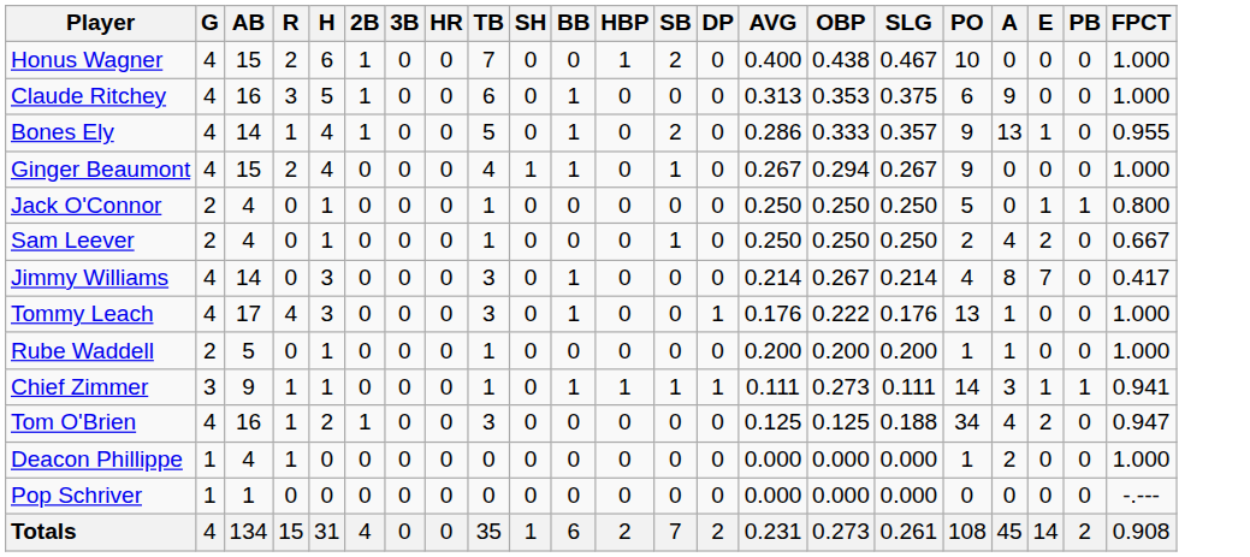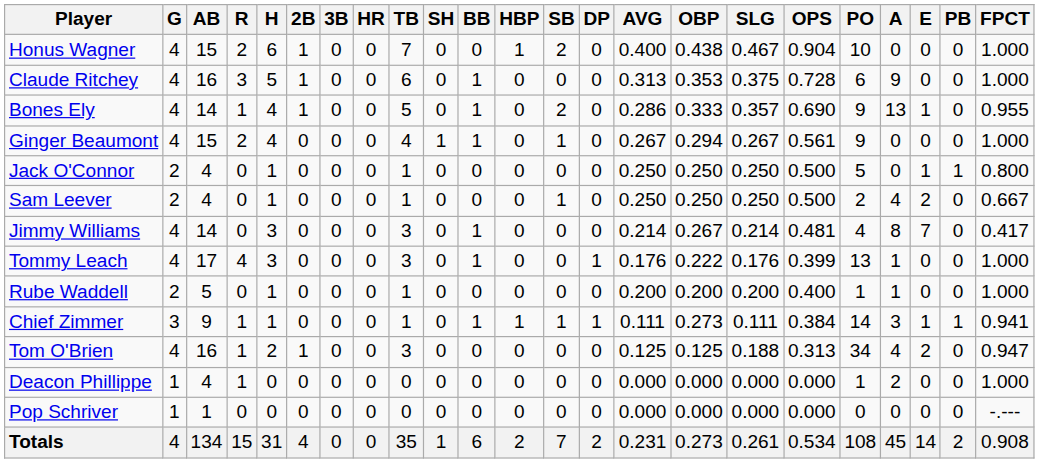 <table class="wikitable">
 <tr>
 <th>Player</th>
 <th>G</th>
 <th>AB</th>
 <th>R</th>
 <th>H</th>
 <th>2B</th>
 <th>3B</th>
 <th>HR</th>
 <th>TB</th>
 <th>SH</th>
 <th>BB</th>
 <th>HBP</th>
 <th>SB</th>
 <th>DP</th>
 <th>AVG</th>
 <th>OBP</th>
 <th>SLG</th>
+<th>OPS</th>
 <th>PO</th>
 <th>A</th>
 <th>E</th>
 <th>PB</th>
 <th>FPCT</th>
 </tr>
 <tr align="center">
 <td align="left"><a href='#'>Honus Wagner</a></td>
 <td>4</td>
 <td>15</td>
 <td>2</td>
 <td>6</td>
 <td>1</td>
 <td>0</td>
 <td>0</td>
 <td>7</td>
 <td>0</td>
 <td>0</td>
 <td>1</td>
 <td>2</td>
 <td>0</td>
 <td>0.400</td>
 <td>0.438</td>
 <td>0.467</td>
+<td>0.904</td>
 <td>10</td>
 <td>0</td>
 <td>0</td>
 <td>0</td>
 <td>1.000</td>
 </tr>
 <tr align="center">
 <td align="left"><a href='#'>Claude Ritchey</a></td>
 <td>4</td>
 <td>16</td>
 <td>3</td>
 <td>5</td>
 <td>1</td>
 <td>0</td>
 <td>0</td>
 <td>6</td>
 <td>0</td>
 <td>1</td>
 <td>0</td>
 <td>0</td>
 <td>0</td>
 <td>0.313</td>
 <td>0.353</td>
 <td>0.375</td>
+<td>0.728</td>
 <td>6</td>
 <td>9</td>
 <td>0</td>
 <td>0</td>
 <td>1.000</td>
 </tr>
 <tr align="center">
 <td align="left"><a href='#'>Bones Ely</a></td>
 <td>4</td>
 <td>14</td>
 <td>1</td>
 <td>4</td>
 <td>1</td>
 <td>0</td>
 <td>0</td>
 <td>5</td>
 <td>0</td>
 <td>1</td>
 <td>0</td>
 <td>2</td>
 <td>0</td>
 <td>0.286</td>
 <td>0.333</td>
 <td>0.357</td>
+<td>0.690</td>
 <td>9</td>
 <td>13</td>
 <td>1</td>
 <td>0</td>
 <td>0.955</td>
 </tr>
 <tr align="center">
 <td align="left"><a href='#'>Ginger Beaumont</a></td>
 <td>4</td>
 <td>15</td>
 <td>2</td>
 <td>4</td>
 <td>0</td>
 <td>0</td>
 <td>0</td>
 <td>4</td>
 <td>1</td>
 <td>1</td>
 <td>0</td>
 <td>1</td>
 <td>0</td>
 <td>0.267</td>
 <td>0.294</td>
 <td>0.267</td>
+<td>0.561</td>
 <td>9</td>
 <td>0</td>
 <td>0</td>
 <td>0</td>
 <td>1.000</td>
 </tr>
 <tr align="center">
 <td align="left"><a href='#'>Jack O'Connor</a></td>
 <td>2</td>
 <td>4</td>
 <td>0</td>
 <td>1</td>
 <td>0</td>
 <td>0</td>
 <td>0</td>
 <td>1</td>
 <td>0</td>
 <td>0</td>
 <td>0</td>
 <td>0</td>
 <td>0</td>
 <td>0.250</td>
 <td>0.250</td>
 <td>0.250</td>
+<td>0.500</td>
 <td>5</td>
 <td>0</td>
 <td>1</td>
 <td>1</td>
 <td>0.800</td>
 </tr>
 <tr align="center">
 <td align="left"><a href='#'>Sam Leever</a></td>
 <td>2</td>
 <td>4</td>
 <td>0</td>
 <td>1</td>
 <td>0</td>
 <td>0</td>
 <td>0</td>
 <td>1</td>
 <td>0</td>
 <td>0</td>
 <td>0</td>
 <td>1</td>
 <td>0</td>
 <td>0.250</td>
 <td>0.250</td>
 <td>0.250</td>
+<td>0.500</td>
 <td>2</td>
 <td>4</td>
 <td>2</td>
 <td>0</td>
 <td>0.667</td>
 </tr>
 <tr align="center">
 <td align="left"><a href='#'>Jimmy Williams</a></td>
 <td>4</td>
 <td>14</td>
 <td>0</td>
 <td>3</td>
 <td>0</td>
 <td>0</td>
 <td>0</td>
 <td>3</td>
 <td>0</td>
 <td>1</td>
 <td>0</td>
 <td>0</td>
 <td>0</td>
 <td>0.214</td>
 <td>0.267</td>
 <td>0.214</td>
+<td>0.481</td>
 <td>4</td>
 <td>8</td>
 <td>7</td>
 <td>0</td>
 <td>0.417</td>
 </tr>
 <tr align="center">
 <td align="left"><a href='#'>Tommy Leach</a></td>
 <td>4</td>
 <td>17</td>
 <td>4</td>
 <td>3</td>
 <td>0</td>
 <td>0</td>
 <td>0</td>
 <td>3</td>
 <td>0</td>
 <td>1</td>
 <td>0</td>
 <td>0</td>
 <td>1</td>
 <td>0.176</td>
 <td>0.222</td>
 <td>0.176</td>
+<td>0.399</td>
 <td>13</td>
 <td>1</td>
 <td>0</td>
 <td>0</td>
 <td>1.000</td>
 </tr>
 <tr align="center">
 <td align="left"><a href='#'>Rube Waddell</a></td>
 <td>2</td>
 <td>5</td>
 <td>0</td>
 <td>1</td>
 <td>0</td>
 <td>0</td>
 <td>0</td>
 <td>1</td>
 <td>0</td>
 <td>0</td>
 <td>0</td>
 <td>0</td>
 <td>0</td>
 <td>0.200</td>
 <td>0.200</td>
 <td>0.200</td>
+<td>0.400</td>
 <td>1</td>
 <td>1</td>
 <td>0</td>
 <td>0</td>
 <td>1.000</td>
 </tr>
 <tr align="center">
 <td align="left"><a href='#'>Chief Zimmer</a></td>
 <td>3</td>
 <td>9</td>
 <td>1</td>
 <td>1</td>
 <td>0</td>
 <td>0</td>
 <td>0</td>
 <td>1</td>
 <td>0</td>
 <td>1</td>
 <td>1</td>
 <td>1</td>
 <td>1</td>
 <td>0.111</td>
 <td>0.273</td>
 <td>0.111</td>
+<td>0.384</td>
 <td>14</td>
 <td>3</td>
 <td>1</td>
 <td>1</td>
 <td>0.941</td>
 </tr>
 <tr align="center">
 <td align="left"><a href='#'>Tom O'Brien</a></td>
 <td>4</td>
 <td>16</td>
 <td>1</td>
 <td>2</td>
 <td>1</td>
 <td>0</td>
 <td>0</td>
 <td>3</td>
 <td>0</td>
 <td>0</td>
 <td>0</td>
 <td>0</td>
 <td>0</td>
 <td>0.125</td>
 <td>0.125</td>
 <td>0.188</td>
+<td>0.313</td>
 <td>34</td>
 <td>4</td>
 <td>2</td>
 <td>0</td>
 <td>0.947</td>
 </tr>
 <tr align="center">
 <td align="left"><a href='#'>Deacon Phillippe</a></td>
 <td>1</td>
 <td>4</td>
 <td>1</td>
 <td>0</td>
 <td>0</td>
 <td>0</td>
 <td>0</td>
 <td>0</td>
 <td>0</td>
 <td>0</td>
 <td>0</td>
 <td>0</td>
 <td>0</td>
+<td>0.000</td>
 <td>0.000</td>
 <td>0.000</td>
 <td>0.000</td>
 <td>1</td>
 <td>2</td>
 <td>0</td>
 <td>0</td>
 <td>1.000</td>
 </tr>
 <tr align="center">
 <td align="left"><a href='#'>Pop Schriver</a></td>
 <td>1</td>
 <td>1</td>
 <td>0</td>
 <td>0</td>
 <td>0</td>
 <td>0</td>
 <td>0</td>
 <td>0</td>
 <td>0</td>
 <td>0</td>
 <td>0</td>
 <td>0</td>
 <td>0</td>
 <td>0.000</td>
 <td>0.000</td>
 <td>0.000</td>
+<td>0.000</td>
 <td>0</td>
 <td>0</td>
 <td>0</td>
 <td>0</td>
 <td>-.---</td>
 </tr>
 <tr align="center" style="background: #F2F2F2;">
 <td align="left"><strong>Totals</strong></td>
 <td>4</td>
 <td>134</td>
 <td>15</td>
 <td>31</td>
 <td>4</td>
 <td>0</td>
 <td>0</td>
 <td>35</td>
 <td>1</td>
 <td>6</td>
 <td>2</td>
 <td>7</td>
 <td>2</td>
 <td>0.231</td>
 <td>0.273</td>
 <td>0.261</td>
+<td>0.534</td>
 <td>108</td>
 <td>45</td>
 <td>14</td>
 <td>2</td>
 <td>0.908</td>
 </tr>
 </table>
